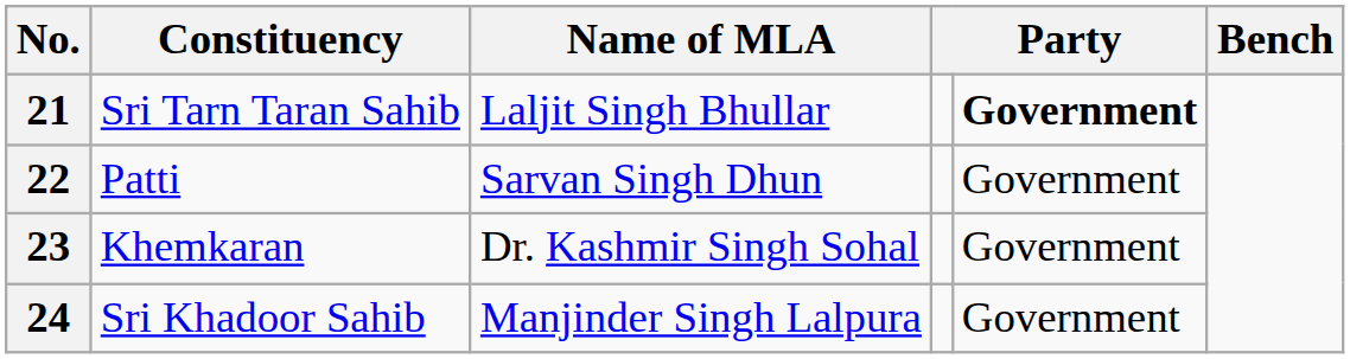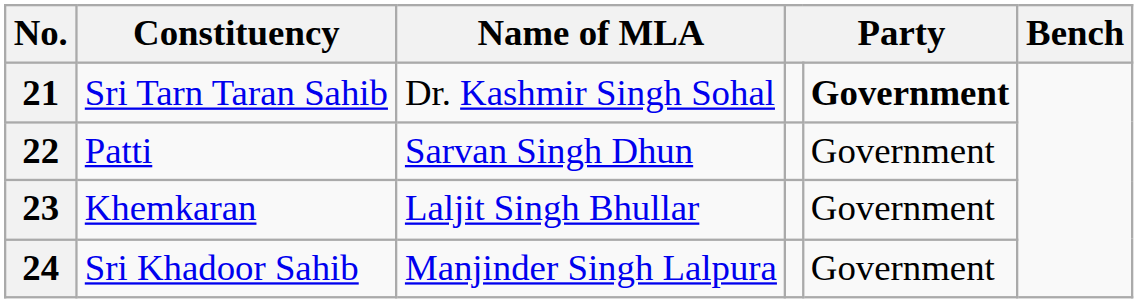 <table class="wikitable sortable">
 <tr>
 <th>No.</th>
 <th>Constituency</th>
 <th>Name of MLA</th>
 <th colspan="2">Party</th>
 <th>Bench</th>
 </tr>
 <tr>
 <th>21</th>
 <td><a href='#'>Sri Tarn Taran Sahib</a></td>
-<td><a href='#'>Laljit Singh Bhullar</a></td>
+<td>Dr. <a href='#'>Kashmir Singh Sohal</a></td>
 <td></td>
 <td><strong>Government</strong></td>
 </tr>
 <tr>
 <th>22</th>
 <td><a href='#'>Patti</a></td>
 <td><a href='#'>Sarvan Singh Dhun</a></td>
 <td></td>
 <td>Government</td>
 </tr>
 <tr>
 <th>23</th>
 <td><a href='#'>Khemkaran</a></td>
-<td>Dr. <a href='#'>Kashmir Singh Sohal</a></td>
+<td><a href='#'>Laljit Singh Bhullar</a></td>
 <td></td>
 <td>Government</td>
 </tr>
 <tr>
 <th>24</th>
 <td><a href='#'>Sri Khadoor Sahib</a></td>
 <td><a href='#'>Manjinder Singh Lalpura</a></td>
 <td></td>
 <td>Government</td>
 </tr>
 </table>
